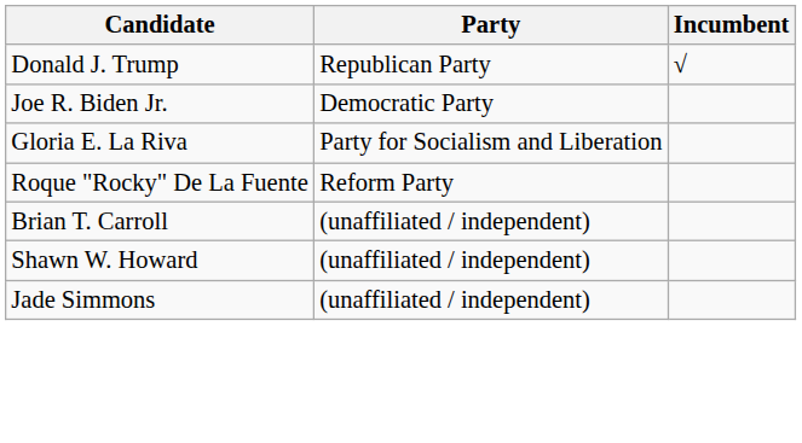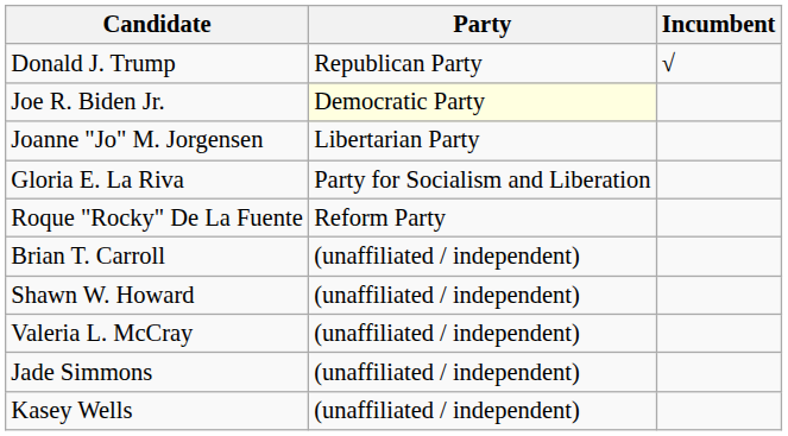 <table class="wikitable sortable mw-collapsible">
 <tr>
 <th>Candidate</th>
 <th>Party</th>
 <th>Incumbent</th>
 </tr>
 <tr>
 <td>Donald J. Trump</td>
 <td>Republican Party</td>
 <td><strong>√</strong></td>
 </tr>
 <tr>
 <td>Joe R. Biden Jr.</td>
-<td>Democratic Party</td>
+<td style="background: lightyellow;">Democratic Party</td>
+<td></td>
+</tr>
+<tr>
+<td>Joanne "Jo" M. Jorgensen</td>
+<td>Libertarian Party</td>
 <td></td>
 </tr>
 <tr>
 <td>Gloria E. La Riva</td>
 <td>Party for Socialism and Liberation</td>
 <td></td>
 </tr>
 <tr>
 <td>Roque "Rocky" De La Fuente</td>
 <td>Reform Party</td>
 <td></td>
 </tr>
 <tr>
 <td>Brian T. Carroll</td>
 <td>(unaffiliated / independent)</td>
 <td></td>
 </tr>
 <tr>
 <td>Shawn W. Howard</td>
 <td>(unaffiliated / independent)</td>
 <td></td>
 </tr>
 <tr>
+<td>Valeria L. McCray</td>
+<td>(unaffiliated / independent)</td>
+<td></td>
+</tr>
+<tr>
 <td>Jade Simmons</td>
 <td>(unaffiliated / independent)</td>
 <td></td>
 </tr>
+<tr>
+<td>Kasey Wells</td>
+<td>(unaffiliated / independent)</td>
+<td></td>
+</tr>
 </table>
